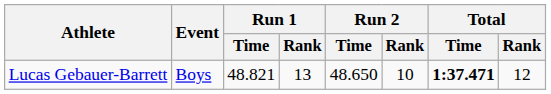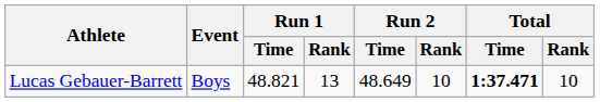 <table class="wikitable" style="font-size:90%">
 <tr>
 <th rowspan="2">Athlete</th>
 <th rowspan="2">Event</th>
 <th colspan="2">Run 1</th>
 <th colspan="2">Run 2</th>
 <th colspan="2">Total</th>
 </tr>
 <tr style="font-size:95%">
 <th>Time</th>
 <th>Rank</th>
 <th>Time</th>
 <th>Rank</th>
 <th>Time</th>
 <th>Rank</th>
 </tr>
 <tr align=center>
 <td align=left><a href='#'>Lucas Gebauer-Barrett</a></td>
 <td align=left><a href='#'>Boys</a></td>
 <td>48.821</td>
 <td>13</td>
-<td>48.650</td>
+<td>48.649</td>
 <td>10</td>
 <td><strong>1:37.471</strong></td>
-<td>12</td>
+<td>10</td>
 </tr>
 </table>
